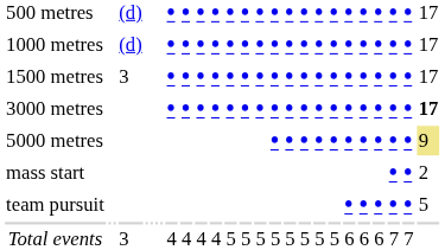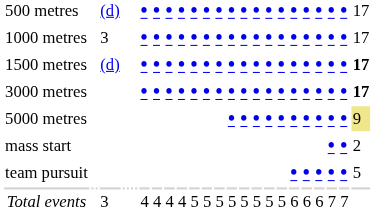 <table>
 <tr>
 <td align=left>500 metres</td>
 <td></td>
 <td></td>
 <td><a href='#'>(d)</a></td>
 <td></td>
 <td></td>
 <td></td>
 <td></td>
 <td><big><strong><a href='#'>•</a></strong></big></td>
 <td><big><strong><a href='#'>•</a></strong></big></td>
 <td><big><strong><a href='#'>•</a></strong></big></td>
 <td><big><strong><a href='#'>•</a></strong></big></td>
 <td><big><strong><a href='#'>•</a></strong></big></td>
 <td><big><strong><a href='#'>•</a></strong></big></td>
 <td><big><strong><a href='#'>•</a></strong></big></td>
 <td><big><strong><a href='#'>•</a></strong></big></td>
 <td><big><strong><a href='#'>•</a></strong></big></td>
 <td><big><strong><a href='#'>•</a></strong></big></td>
 <td><big><strong><a href='#'>•</a></strong></big></td>
 <td><big><strong><a href='#'>•</a></strong></big></td>
 <td><big><strong><a href='#'>•</a></strong></big></td>
 <td><big><strong><a href='#'>•</a></strong></big></td>
 <td><big><strong><a href='#'>•</a></strong></big></td>
 <td><big><strong><a href='#'>•</a></strong></big></td>
 <td><big><strong><a href='#'>•</a></strong></big></td>
 <td>17</td>
 </tr>
 <tr>
 <td align=left>1000 metres</td>
 <td></td>
 <td></td>
-<td><a href='#'>(d)</a></td>
+<td>3</td>
 <td></td>
 <td></td>
 <td></td>
 <td></td>
 <td><big><strong><a href='#'>•</a></strong></big></td>
 <td><big><strong><a href='#'>•</a></strong></big></td>
 <td><big><strong><a href='#'>•</a></strong></big></td>
 <td><big><strong><a href='#'>•</a></strong></big></td>
 <td><big><strong><a href='#'>•</a></strong></big></td>
 <td><big><strong><a href='#'>•</a></strong></big></td>
 <td><big><strong><a href='#'>•</a></strong></big></td>
 <td><big><strong><a href='#'>•</a></strong></big></td>
 <td><big><strong><a href='#'>•</a></strong></big></td>
 <td><big><strong><a href='#'>•</a></strong></big></td>
 <td><big><strong><a href='#'>•</a></strong></big></td>
 <td><big><strong><a href='#'>•</a></strong></big></td>
 <td><big><strong><a href='#'>•</a></strong></big></td>
 <td><big><strong><a href='#'>•</a></strong></big></td>
 <td><big><strong><a href='#'>•</a></strong></big></td>
 <td><big><strong><a href='#'>•</a></strong></big></td>
 <td><big><strong><a href='#'>•</a></strong></big></td>
 <td>17</td>
 </tr>
 <tr>
 <td align=left>1500 metres</td>
 <td></td>
 <td></td>
-<td>3</td>
+<td><a href='#'>(d)</a></td>
 <td></td>
 <td></td>
 <td></td>
 <td></td>
 <td><big><strong><a href='#'>•</a></strong></big></td>
 <td><big><strong><a href='#'>•</a></strong></big></td>
 <td><big><strong><a href='#'>•</a></strong></big></td>
 <td><big><strong><a href='#'>•</a></strong></big></td>
 <td><big><strong><a href='#'>•</a></strong></big></td>
 <td><big><strong><a href='#'>•</a></strong></big></td>
 <td><big><strong><a href='#'>•</a></strong></big></td>
 <td><big><strong><a href='#'>•</a></strong></big></td>
 <td><big><strong><a href='#'>•</a></strong></big></td>
 <td><big><strong><a href='#'>•</a></strong></big></td>
 <td><big><strong><a href='#'>•</a></strong></big></td>
 <td><big><strong><a href='#'>•</a></strong></big></td>
 <td><big><strong><a href='#'>•</a></strong></big></td>
 <td><big><strong><a href='#'>•</a></strong></big></td>
 <td><big><strong><a href='#'>•</a></strong></big></td>
 <td><big><strong><a href='#'>•</a></strong></big></td>
 <td><big><strong><a href='#'>•</a></strong></big></td>
-<td>17</td>
+<td><strong>17</strong></td>
 </tr>
 <tr>
 <td align=left>3000 metres</td>
 <td></td>
 <td></td>
 <td></td>
 <td></td>
 <td></td>
 <td></td>
 <td></td>
 <td><big><strong><a href='#'>•</a></strong></big></td>
 <td><big><strong><a href='#'>•</a></strong></big></td>
 <td><big><strong><a href='#'>•</a></strong></big></td>
 <td><big><strong><a href='#'>•</a></strong></big></td>
 <td><big><strong><a href='#'>•</a></strong></big></td>
 <td><big><strong><a href='#'>•</a></strong></big></td>
 <td><big><strong><a href='#'>•</a></strong></big></td>
 <td><big><strong><a href='#'>•</a></strong></big></td>
 <td><big><strong><a href='#'>•</a></strong></big></td>
 <td><big><strong><a href='#'>•</a></strong></big></td>
 <td><big><strong><a href='#'>•</a></strong></big></td>
 <td><big><strong><a href='#'>•</a></strong></big></td>
 <td><big><strong><a href='#'>•</a></strong></big></td>
 <td><big><strong><a href='#'>•</a></strong></big></td>
 <td><big><strong><a href='#'>•</a></strong></big></td>
 <td><big><strong><a href='#'>•</a></strong></big></td>
 <td><big><strong><a href='#'>•</a></strong></big></td>
 <td><strong>17</strong></td>
 </tr>
 <tr>
 <td align=left>5000 metres</td>
 <td></td>
 <td></td>
 <td></td>
 <td></td>
 <td></td>
 <td></td>
 <td></td>
 <td></td>
 <td></td>
 <td></td>
 <td></td>
 <td></td>
 <td></td>
 <td></td>
 <td><big><strong><a href='#'>•</a></strong></big></td>
 <td><big><strong><a href='#'>•</a></strong></big></td>
 <td><big><strong><a href='#'>•</a></strong></big></td>
 <td><big><strong><a href='#'>•</a></strong></big></td>
 <td><big><strong><a href='#'>•</a></strong></big></td>
 <td><big><strong><a href='#'>•</a></strong></big></td>
 <td><big><strong><a href='#'>•</a></strong></big></td>
 <td><big><strong><a href='#'>•</a></strong></big></td>
 <td><big><strong><a href='#'>•</a></strong></big></td>
 <td><big><strong><a href='#'>•</a></strong></big></td>
 <td style="background: khaki;">9</td>
 </tr>
 <tr>
 <td align=left>mass start</td>
 <td></td>
 <td></td>
 <td></td>
 <td></td>
 <td></td>
 <td></td>
 <td></td>
 <td></td>
 <td></td>
 <td></td>
 <td></td>
 <td></td>
 <td></td>
 <td></td>
 <td></td>
 <td></td>
 <td></td>
 <td></td>
 <td></td>
 <td></td>
 <td></td>
 <td></td>
 <td><big><strong><a href='#'>•</a></strong></big></td>
 <td><big><strong><a href='#'>•</a></strong></big></td>
 <td>2</td>
 </tr>
 <tr>
 <td align=left>team pursuit</td>
 <td></td>
 <td></td>
 <td></td>
 <td></td>
 <td></td>
 <td></td>
 <td></td>
 <td></td>
 <td></td>
 <td></td>
 <td></td>
 <td></td>
 <td></td>
 <td></td>
 <td></td>
 <td></td>
 <td></td>
 <td></td>
 <td></td>
 <td><big><strong><a href='#'>•</a></strong></big></td>
 <td><big><strong><a href='#'>•</a></strong></big></td>
 <td><big><strong><a href='#'>•</a></strong></big></td>
 <td><big><strong><a href='#'>•</a></strong></big></td>
 <td><big><strong><a href='#'>•</a></strong></big></td>
 <td>5</td>
 </tr>
 <tr bgcolor=lightgray>
 <td></td>
 <td></td>
 <td></td>
 <td></td>
 <td></td>
 <td></td>
 <td></td>
 <td></td>
 <td></td>
 <td></td>
 <td></td>
 <td></td>
 <td></td>
 <td></td>
 <td></td>
 <td></td>
 <td></td>
 <td></td>
 <td></td>
 <td></td>
 <td></td>
 <td></td>
 <td></td>
 <td></td>
 <td></td>
 <td></td>
 </tr>
 <tr>
 <td align=center><em>Total events</em></td>
 <td></td>
 <td></td>
 <td>3</td>
 <td></td>
 <td></td>
 <td></td>
 <td></td>
 <td>4</td>
 <td>4</td>
 <td>4</td>
 <td>4</td>
 <td>5</td>
 <td>5</td>
 <td>5</td>
 <td>5</td>
 <td>5</td>
 <td>5</td>
 <td>5</td>
 <td>5</td>
 <td>6</td>
 <td>6</td>
 <td>6</td>
 <td>7</td>
 <td>7</td>
 <td></td>
 </tr>
 </table>
